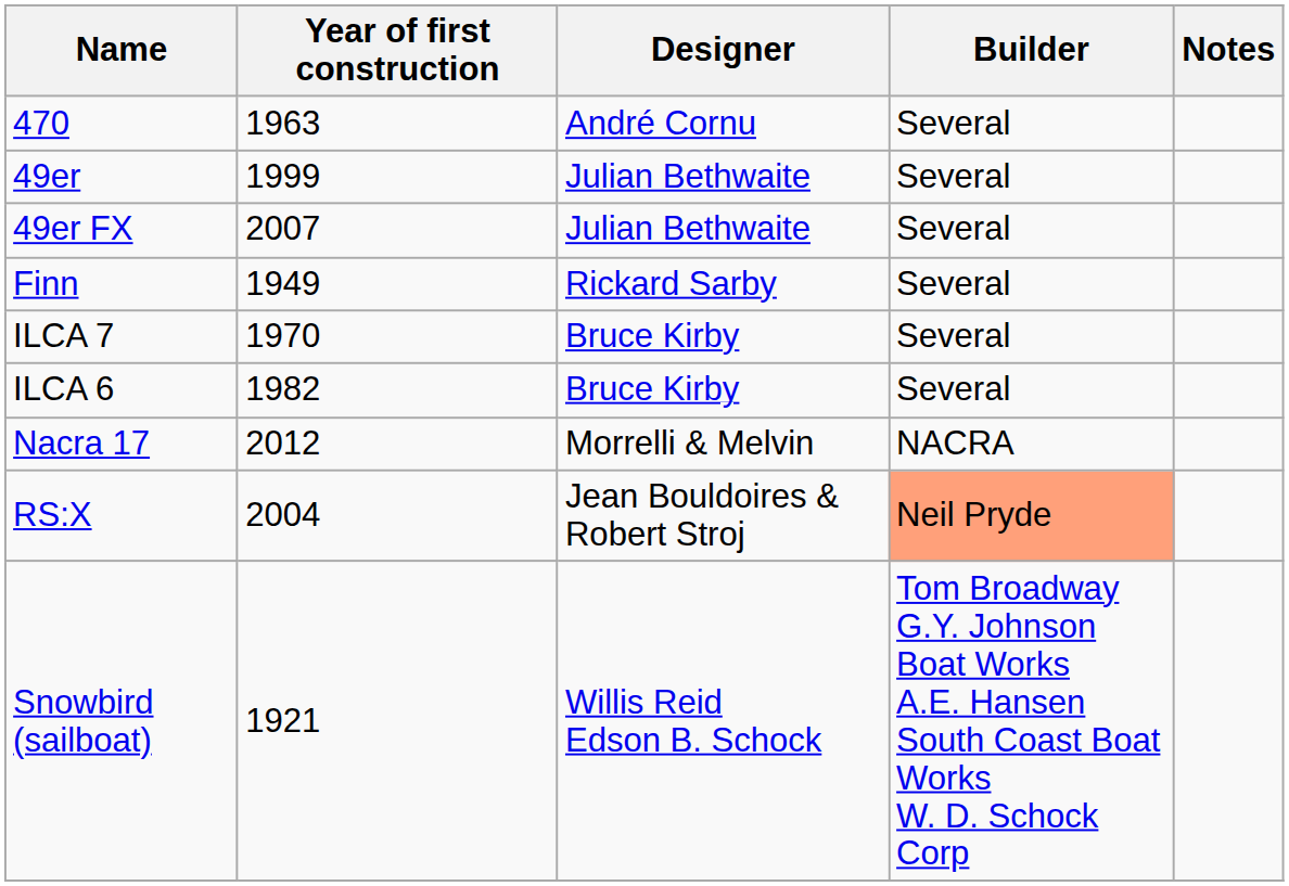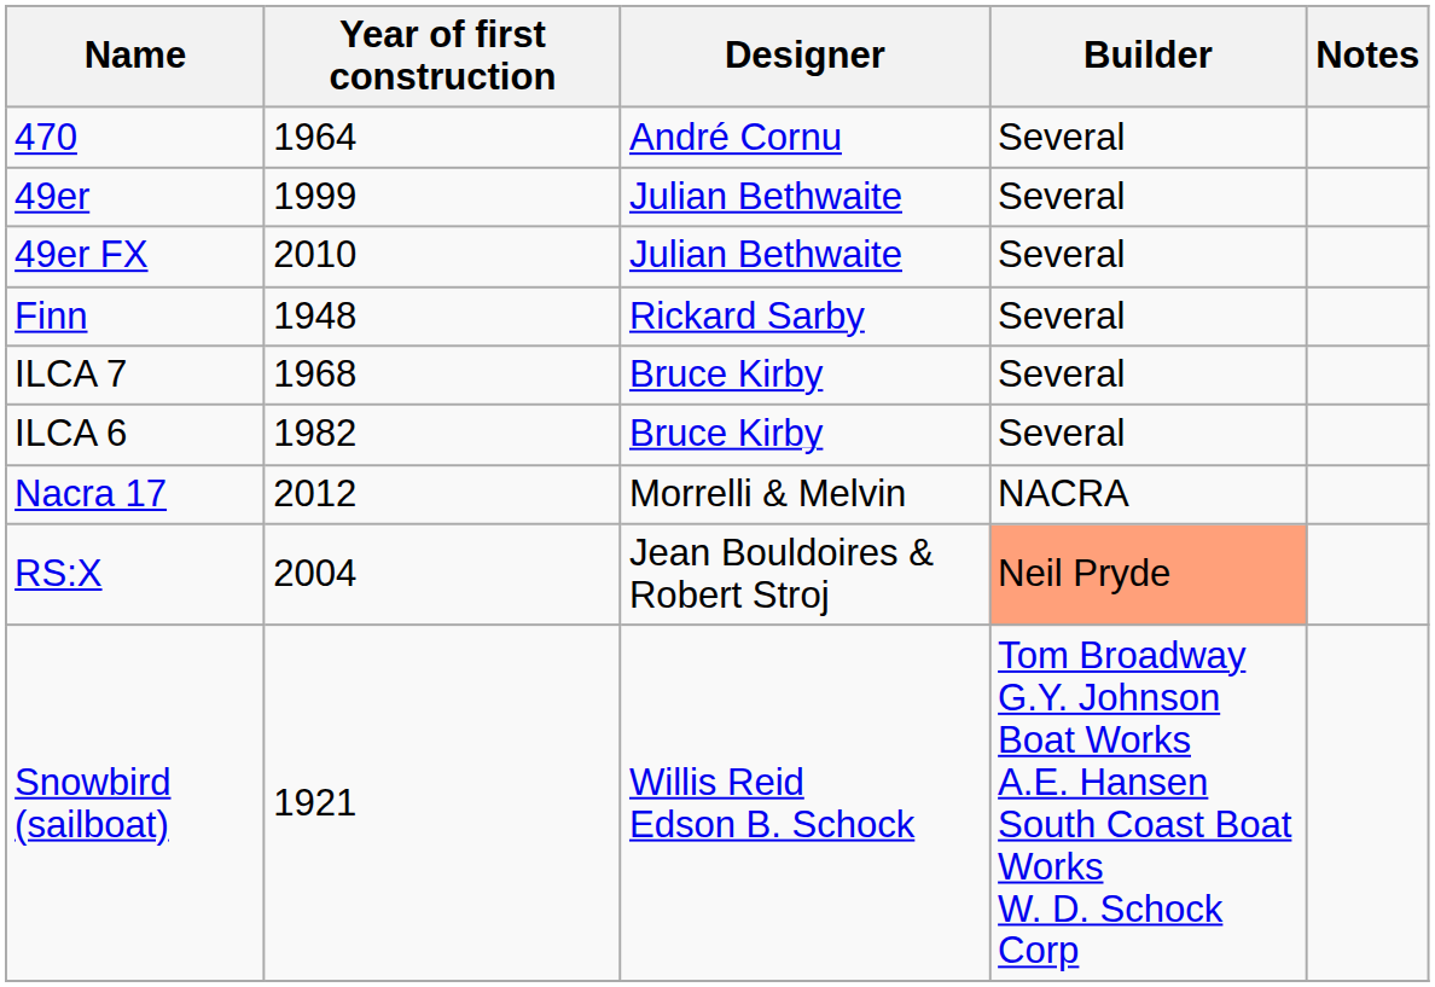 <table class="wikitable sortable">
 <tr>
 <th data-sort-type="text">Name</th>
 <th data-sort-type="number">Year of first construction</th>
 <th data-sort-type="text">Designer</th>
 <th data-sort-type="text">Builder</th>
 <th class="unsortable">Notes</th>
 </tr>
 <tr>
 <td><a href='#'>470</a></td>
-<td>1963</td>
+<td>1964</td>
 <td><a href='#'>André Cornu</a></td>
 <td>Several</td>
 <td></td>
 </tr>
 <tr>
 <td><a href='#'>49er</a></td>
 <td>1999</td>
 <td><a href='#'>Julian Bethwaite</a></td>
 <td>Several</td>
 <td></td>
 </tr>
 <tr>
 <td><a href='#'>49er FX</a></td>
-<td>2007</td>
+<td>2010</td>
 <td><a href='#'>Julian Bethwaite</a></td>
 <td>Several</td>
 <td></td>
 </tr>
 <tr>
 <td><a href='#'>Finn</a></td>
-<td>1949</td>
+<td>1948</td>
 <td><a href='#'>Rickard Sarby</a></td>
 <td>Several</td>
 <td></td>
 </tr>
 <tr>
 <td>ILCA 7</td>
-<td>1970</td>
+<td>1968</td>
 <td><a href='#'>Bruce Kirby</a></td>
 <td>Several</td>
 <td></td>
 </tr>
 <tr>
 <td>ILCA 6</td>
 <td>1982</td>
 <td><a href='#'>Bruce Kirby</a></td>
 <td>Several</td>
 <td></td>
 </tr>
 <tr>
 <td><a href='#'>Nacra 17</a></td>
 <td>2012</td>
 <td>Morrelli & Melvin</td>
 <td>NACRA</td>
 <td></td>
 </tr>
 <tr>
 <td><a href='#'>RS:X</a></td>
 <td>2004</td>
 <td>Jean Bouldoires & Robert Stroj</td>
 <td style="background: lightsalmon;">Neil Pryde</td>
 <td></td>
 </tr>
 <tr>
 <td><a href='#'>Snowbird (sailboat)</a></td>
 <td>1921</td>
 <td><a href='#'>Willis Reid</a><br><a href='#'>Edson B. Schock</a></td>
 <td><a href='#'>Tom Broadway</a><br><a href='#'>G.Y. Johnson Boat Works</a><br><a href='#'>A.E. Hansen</a><br><a href='#'>South Coast Boat Works</a><br><a href='#'>W. D. Schock Corp</a></td>
 <td></td>
 </tr>
 <tr>
 </tr>
 </table>
